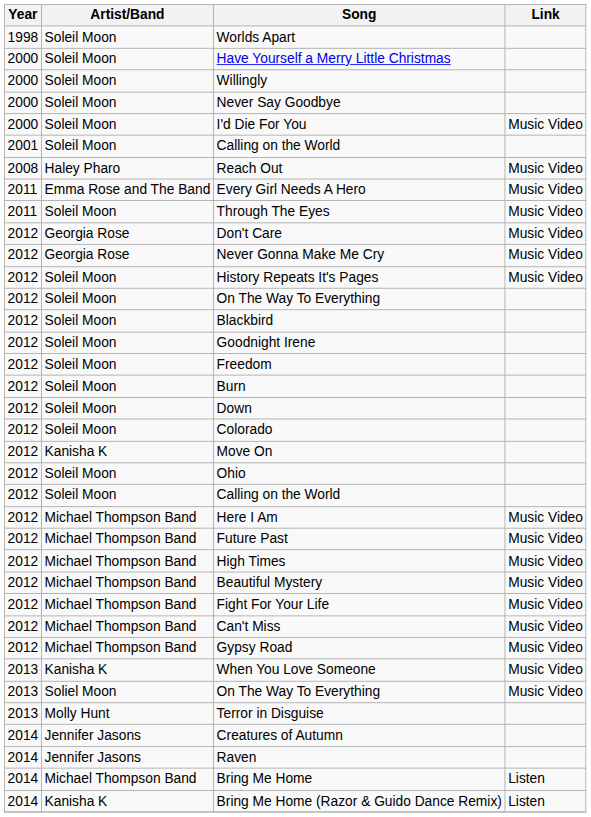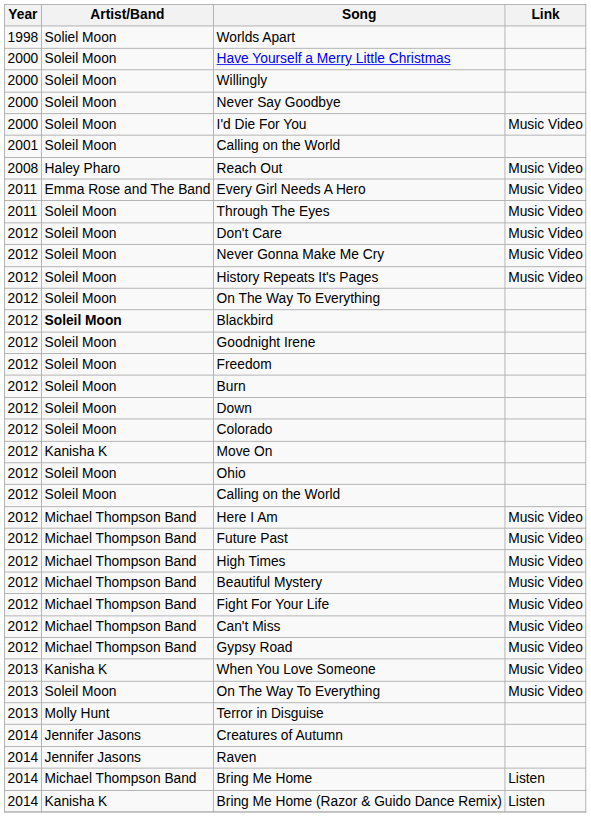 <table class="wikitable sortable">
 <tr>
 <th>Year</th>
 <th>Artist/Band</th>
 <th>Song</th>
 <th>Link</th>
 </tr>
 <tr>
 <td>1998</td>
-<td>Soleil Moon</td>
+<td>Soliel Moon</td>
 <td>Worlds Apart</td>
 <td></td>
 </tr>
 <tr>
 <td>2000</td>
 <td>Soleil Moon</td>
 <td><a href='#'>Have Yourself a Merry Little Christmas</a></td>
 <td></td>
 </tr>
 <tr>
 <td>2000</td>
 <td>Soleil Moon</td>
 <td>Willingly</td>
 <td></td>
 </tr>
 <tr>
 <td>2000</td>
 <td>Soleil Moon</td>
 <td>Never Say Goodbye</td>
 <td></td>
 </tr>
 <tr>
 <td>2000</td>
 <td>Soleil Moon</td>
 <td>I'd Die For You</td>
 <td>Music Video </td>
 </tr>
 <tr>
 <td>2001</td>
 <td>Soleil Moon</td>
 <td>Calling on the World</td>
 <td></td>
 </tr>
 <tr>
 <td>2008</td>
 <td>Haley Pharo</td>
 <td>Reach Out</td>
 <td>Music Video </td>
 </tr>
 <tr>
 <td>2011</td>
 <td>Emma Rose and The Band</td>
 <td>Every Girl Needs A Hero</td>
 <td>Music Video </td>
 </tr>
 <tr>
 <td>2011</td>
 <td>Soleil Moon</td>
 <td>Through The Eyes</td>
 <td>Music Video </td>
 </tr>
 <tr>
 <td>2012</td>
-<td>Georgia Rose</td>
+<td>Soleil Moon</td>
 <td>Don't Care</td>
 <td>Music Video </td>
 </tr>
 <tr>
 <td>2012</td>
-<td>Georgia Rose</td>
+<td>Soleil Moon</td>
 <td>Never Gonna Make Me Cry</td>
 <td>Music Video </td>
 </tr>
 <tr>
 <td>2012</td>
 <td>Soleil Moon</td>
 <td>History Repeats It's Pages</td>
 <td>Music Video </td>
 </tr>
 <tr>
 <td>2012</td>
 <td>Soleil Moon</td>
 <td>On The Way To Everything</td>
 <td></td>
 </tr>
 <tr>
 <td>2012</td>
-<td>Soleil Moon</td>
+<td><strong>Soleil Moon</strong></td>
 <td>Blackbird</td>
 <td></td>
 </tr>
 <tr>
 <td>2012</td>
 <td>Soleil Moon</td>
 <td>Goodnight Irene</td>
 <td></td>
 </tr>
 <tr>
 <td>2012</td>
 <td>Soleil Moon</td>
 <td>Freedom</td>
 <td></td>
 </tr>
 <tr>
 <td>2012</td>
 <td>Soleil Moon</td>
 <td>Burn</td>
 <td></td>
 </tr>
 <tr>
 <td>2012</td>
 <td>Soleil Moon</td>
 <td>Down</td>
 <td></td>
 </tr>
 <tr>
 <td>2012</td>
 <td>Soleil Moon</td>
 <td>Colorado</td>
 <td></td>
 </tr>
 <tr>
 <td>2012</td>
 <td>Kanisha K</td>
 <td>Move On</td>
 <td></td>
 </tr>
 <tr>
 <td>2012</td>
 <td>Soleil Moon</td>
 <td>Ohio</td>
 <td></td>
 </tr>
 <tr>
 <td>2012</td>
 <td>Soleil Moon</td>
 <td>Calling on the World</td>
 <td></td>
 </tr>
 <tr>
 <td>2012</td>
 <td>Michael Thompson Band</td>
 <td>Here I Am</td>
 <td>Music Video </td>
 </tr>
 <tr>
 <td>2012</td>
 <td>Michael Thompson Band</td>
 <td>Future Past</td>
 <td>Music Video </td>
 </tr>
 <tr>
 <td>2012</td>
 <td>Michael Thompson Band</td>
 <td>High Times</td>
 <td>Music Video </td>
 </tr>
 <tr>
 <td>2012</td>
 <td>Michael Thompson Band</td>
 <td>Beautiful Mystery</td>
 <td>Music Video </td>
 </tr>
 <tr>
 <td>2012</td>
 <td>Michael Thompson Band</td>
 <td>Fight For Your Life</td>
 <td>Music Video </td>
 </tr>
 <tr>
 <td>2012</td>
 <td>Michael Thompson Band</td>
 <td>Can't Miss</td>
 <td>Music Video </td>
 </tr>
 <tr>
 <td>2012</td>
 <td>Michael Thompson Band</td>
 <td>Gypsy Road</td>
 <td>Music Video </td>
 </tr>
 <tr>
 <td>2013</td>
 <td>Kanisha K</td>
 <td>When You Love Someone</td>
 <td>Music Video </td>
 </tr>
 <tr>
 <td>2013</td>
-<td>Soliel Moon</td>
+<td>Soleil Moon</td>
 <td>On The Way To Everything</td>
 <td>Music Video </td>
 </tr>
 <tr>
 <td>2013</td>
 <td>Molly Hunt</td>
 <td>Terror in Disguise</td>
 <td></td>
 </tr>
 <tr>
 <td>2014</td>
 <td>Jennifer Jasons</td>
 <td>Creatures of Autumn</td>
 <td></td>
 </tr>
 <tr>
 <td>2014</td>
 <td>Jennifer Jasons</td>
 <td>Raven</td>
 <td></td>
 </tr>
 <tr>
 <td>2014</td>
 <td>Michael Thompson Band</td>
 <td>Bring Me Home</td>
 <td>Listen </td>
 </tr>
 <tr>
 <td>2014</td>
 <td>Kanisha K</td>
 <td>Bring Me Home (Razor & Guido Dance Remix)</td>
 <td>Listen </td>
 </tr>
 <tr>
 </tr>
 </table>
